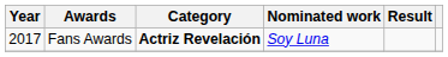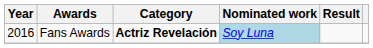 <table class="wikitable">
 <tr>
 <th>Year</th>
 <th>Awards</th>
 <th>Category</th>
 <th>Nominated work</th>
 <th>Result</th>
 <th></th>
 </tr>
 <tr>
-<td>2017</td>
+<td>2016</td>
 <td>Fans Awards</td>
 <td><strong>Actriz Revelación</strong></td>
-<td><em><a href='#'>Soy Luna</a></em></td>
+<td style="background: lightblue;"><em><a href='#'>Soy Luna</a></em></td>
 <td></td>
 <td></td>
 </tr>
 <tr>
 </tr>
 </table>
